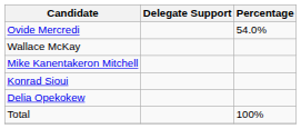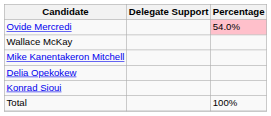 <table class="wikitable">
 <tr>
 <th>Candidate</th>
 <th>Delegate Support</th>
 <th>Percentage</th>
 </tr>
 <tr>
 <td><a href='#'>Ovide Mercredi</a></td>
 <td></td>
-<td>54.0%</td>
+<td style="background: pink;">54.0%</td>
 </tr>
 <tr>
 <td>Wallace McKay</td>
 <td></td>
 <td></td>
 </tr>
 <tr>
 <td><a href='#'>Mike Kanentakeron Mitchell</a></td>
 <td></td>
 <td></td>
 </tr>
 <tr>
-<td><a href='#'>Konrad Sioui</a></td>
+<td><a href='#'>Delia Opekokew</a></td>
 <td></td>
 <td></td>
 </tr>
 <tr>
-<td><a href='#'>Delia Opekokew</a></td>
+<td><a href='#'>Konrad Sioui</a></td>
 <td></td>
 <td></td>
 </tr>
 <tr>
 <td>Total</td>
 <td></td>
 <td>100%</td>
 </tr>
 <tr>
 </tr>
 </table>
